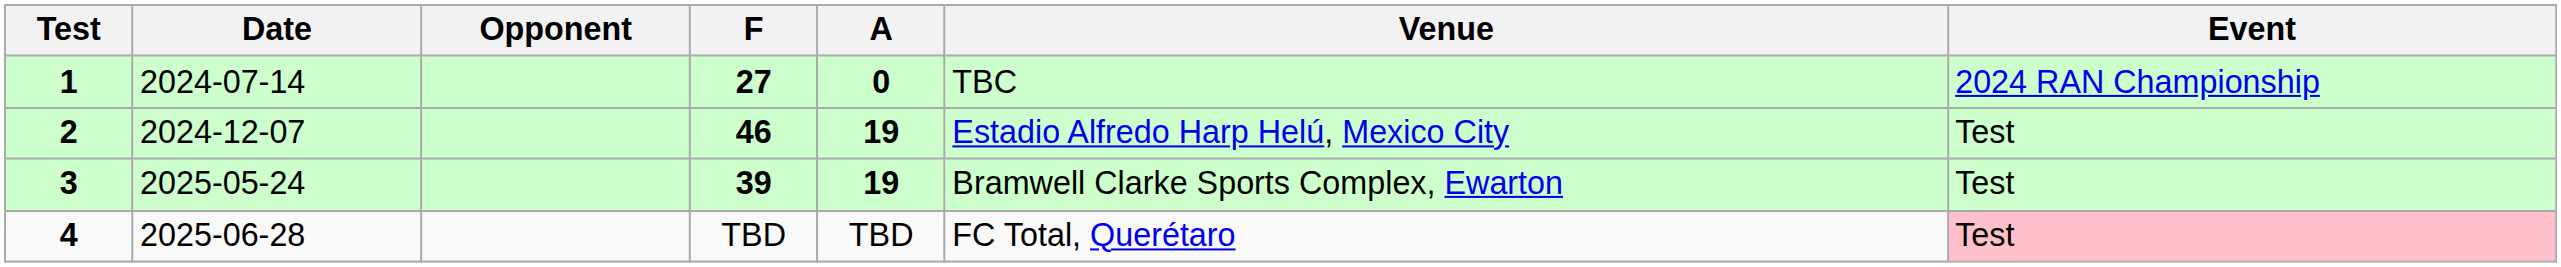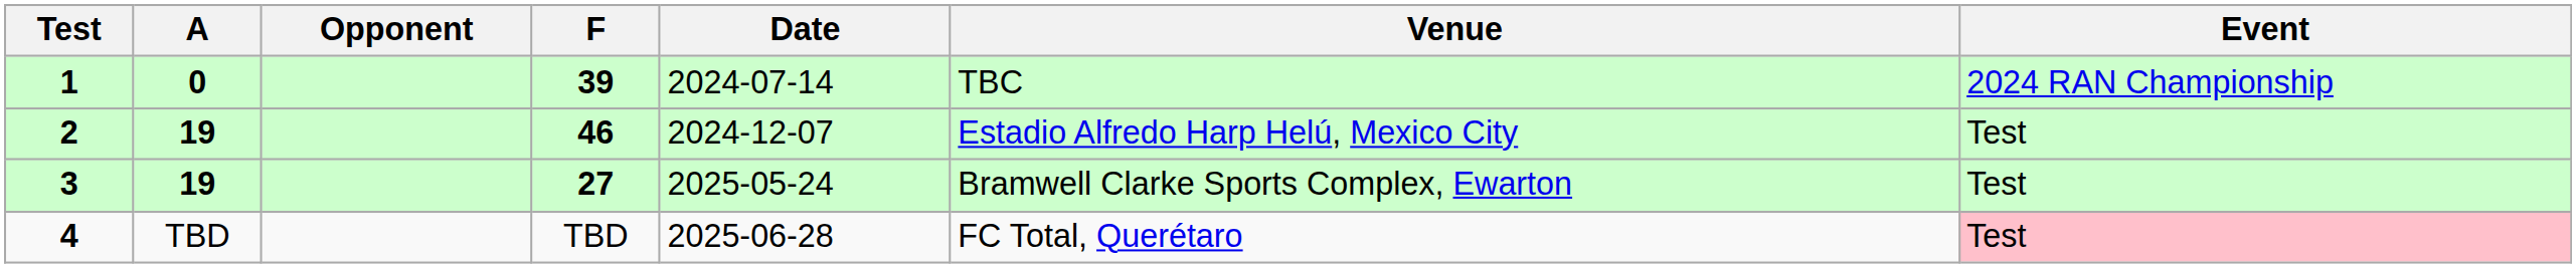 <table class="wikitable sortable" style="width:100%">
 <tr>
 <th style="width:5%">Test</th>
-<th>Date</th>
+<th>A</th>
 <th>Opponent</th>
 <th>F</th>
-<th>A</th>
+<th>Date</th>
 <th>Venue</th>
 <th>Event</th>
 </tr>
 <tr bgcolor="#ccffcc">
 <td align="center"><strong>1</strong></td>
+<td align="center"><strong>0</strong></td>
+<td></td>
+<td align="center"><strong>39</strong></td>
 <td>2024-07-14</td>
-<td></td>
-<td align="center"><strong>27</strong></td>
-<td align="center"><strong>0</strong></td>
 <td>TBC</td>
 <td><a href='#'>2024 RAN Championship</a></td>
 </tr>
 <tr bgcolor="#ccffcc">
 <td align="center"><strong>2</strong></td>
-<td>2024-12-07</td>
+<td align="center"><strong>19</strong></td>
 <td></td>
 <td align="center"><strong>46</strong></td>
-<td align="center"><strong>19</strong></td>
+<td>2024-12-07</td>
 <td><a href='#'>Estadio Alfredo Harp Helú</a>, <a href='#'>Mexico City</a></td>
 <td>Test</td>
 </tr>
 <tr bgcolor="#ccffcc">
 <td align="center"><strong>3</strong></td>
+<td align="center"><strong>19</strong></td>
+<td></td>
+<td align="center"><strong>27</strong></td>
 <td>2025-05-24</td>
-<td></td>
-<td align="center"><strong>39</strong></td>
-<td align="center"><strong>19</strong></td>
 <td>Bramwell Clarke Sports Complex, <a href='#'>Ewarton</a></td>
 <td>Test</td>
 </tr>
 <tr>
 <td align="center"><strong>4</strong></td>
-<td>2025-06-28</td>
+<td align="center">TBD</td>
 <td></td>
 <td align="center">TBD</td>
-<td align="center">TBD</td>
+<td>2025-06-28</td>
 <td>FC Total, <a href='#'>Querétaro</a></td>
 <td style="background: pink;">Test</td>
 </tr>
 </table>
